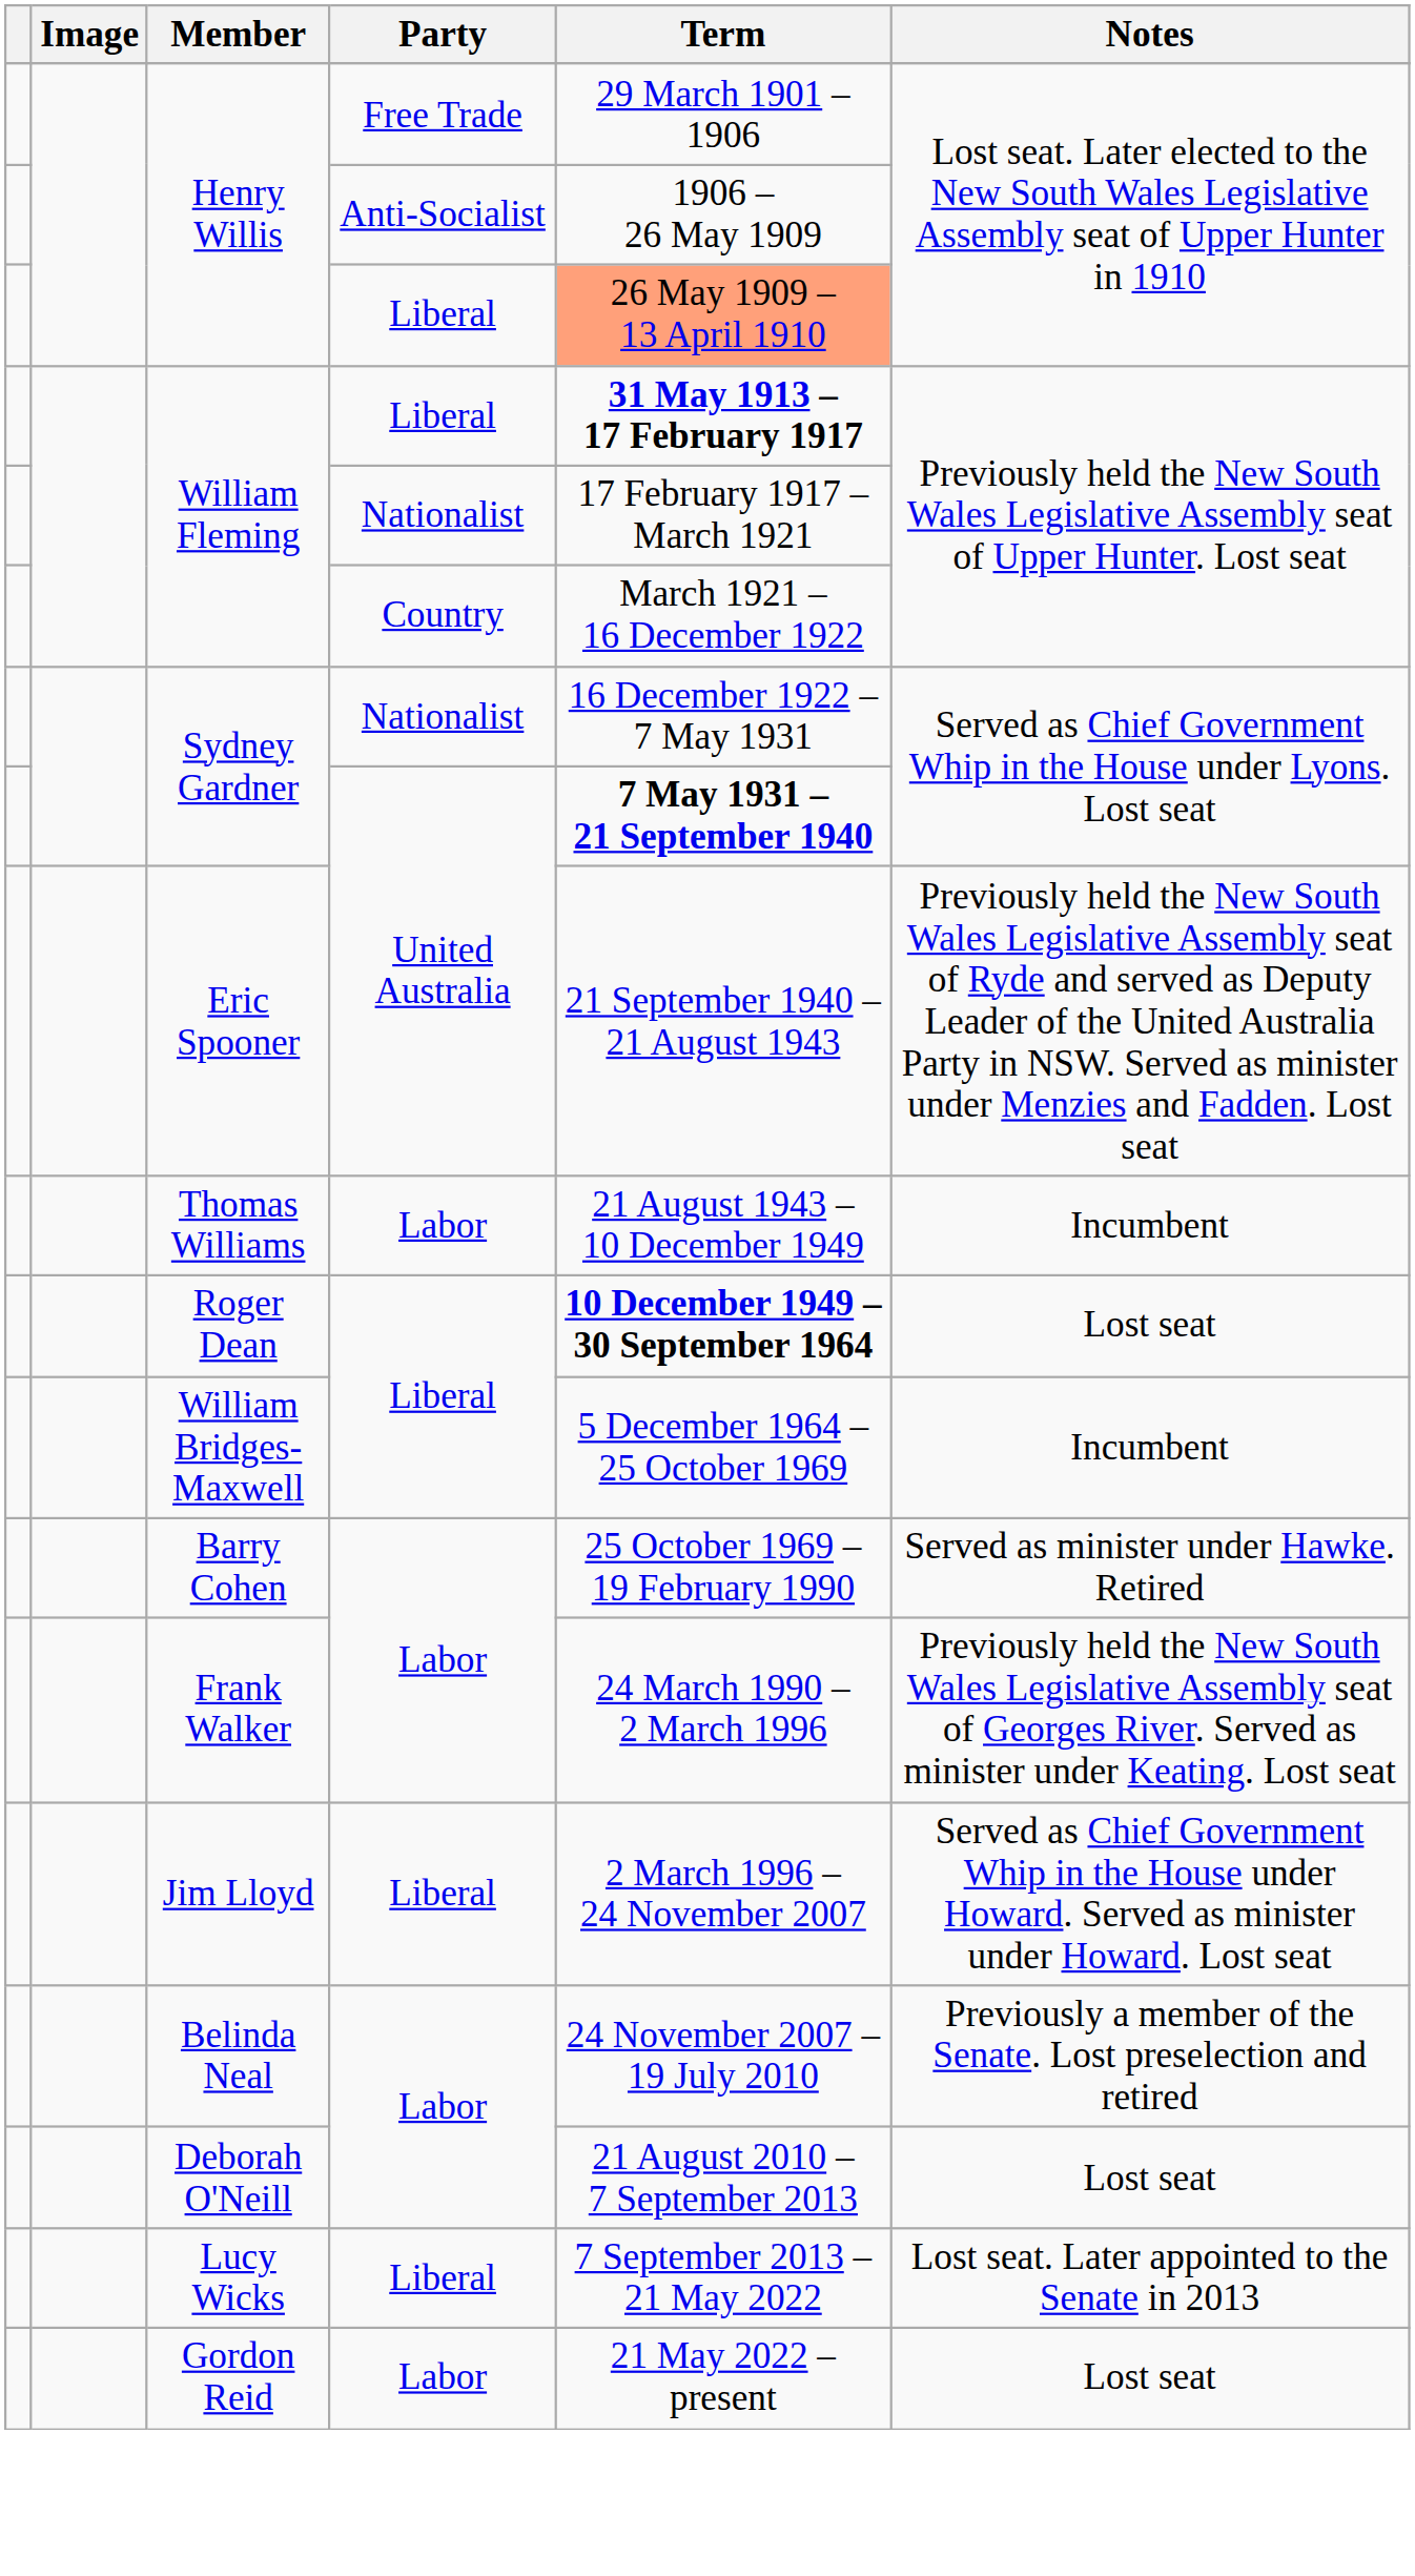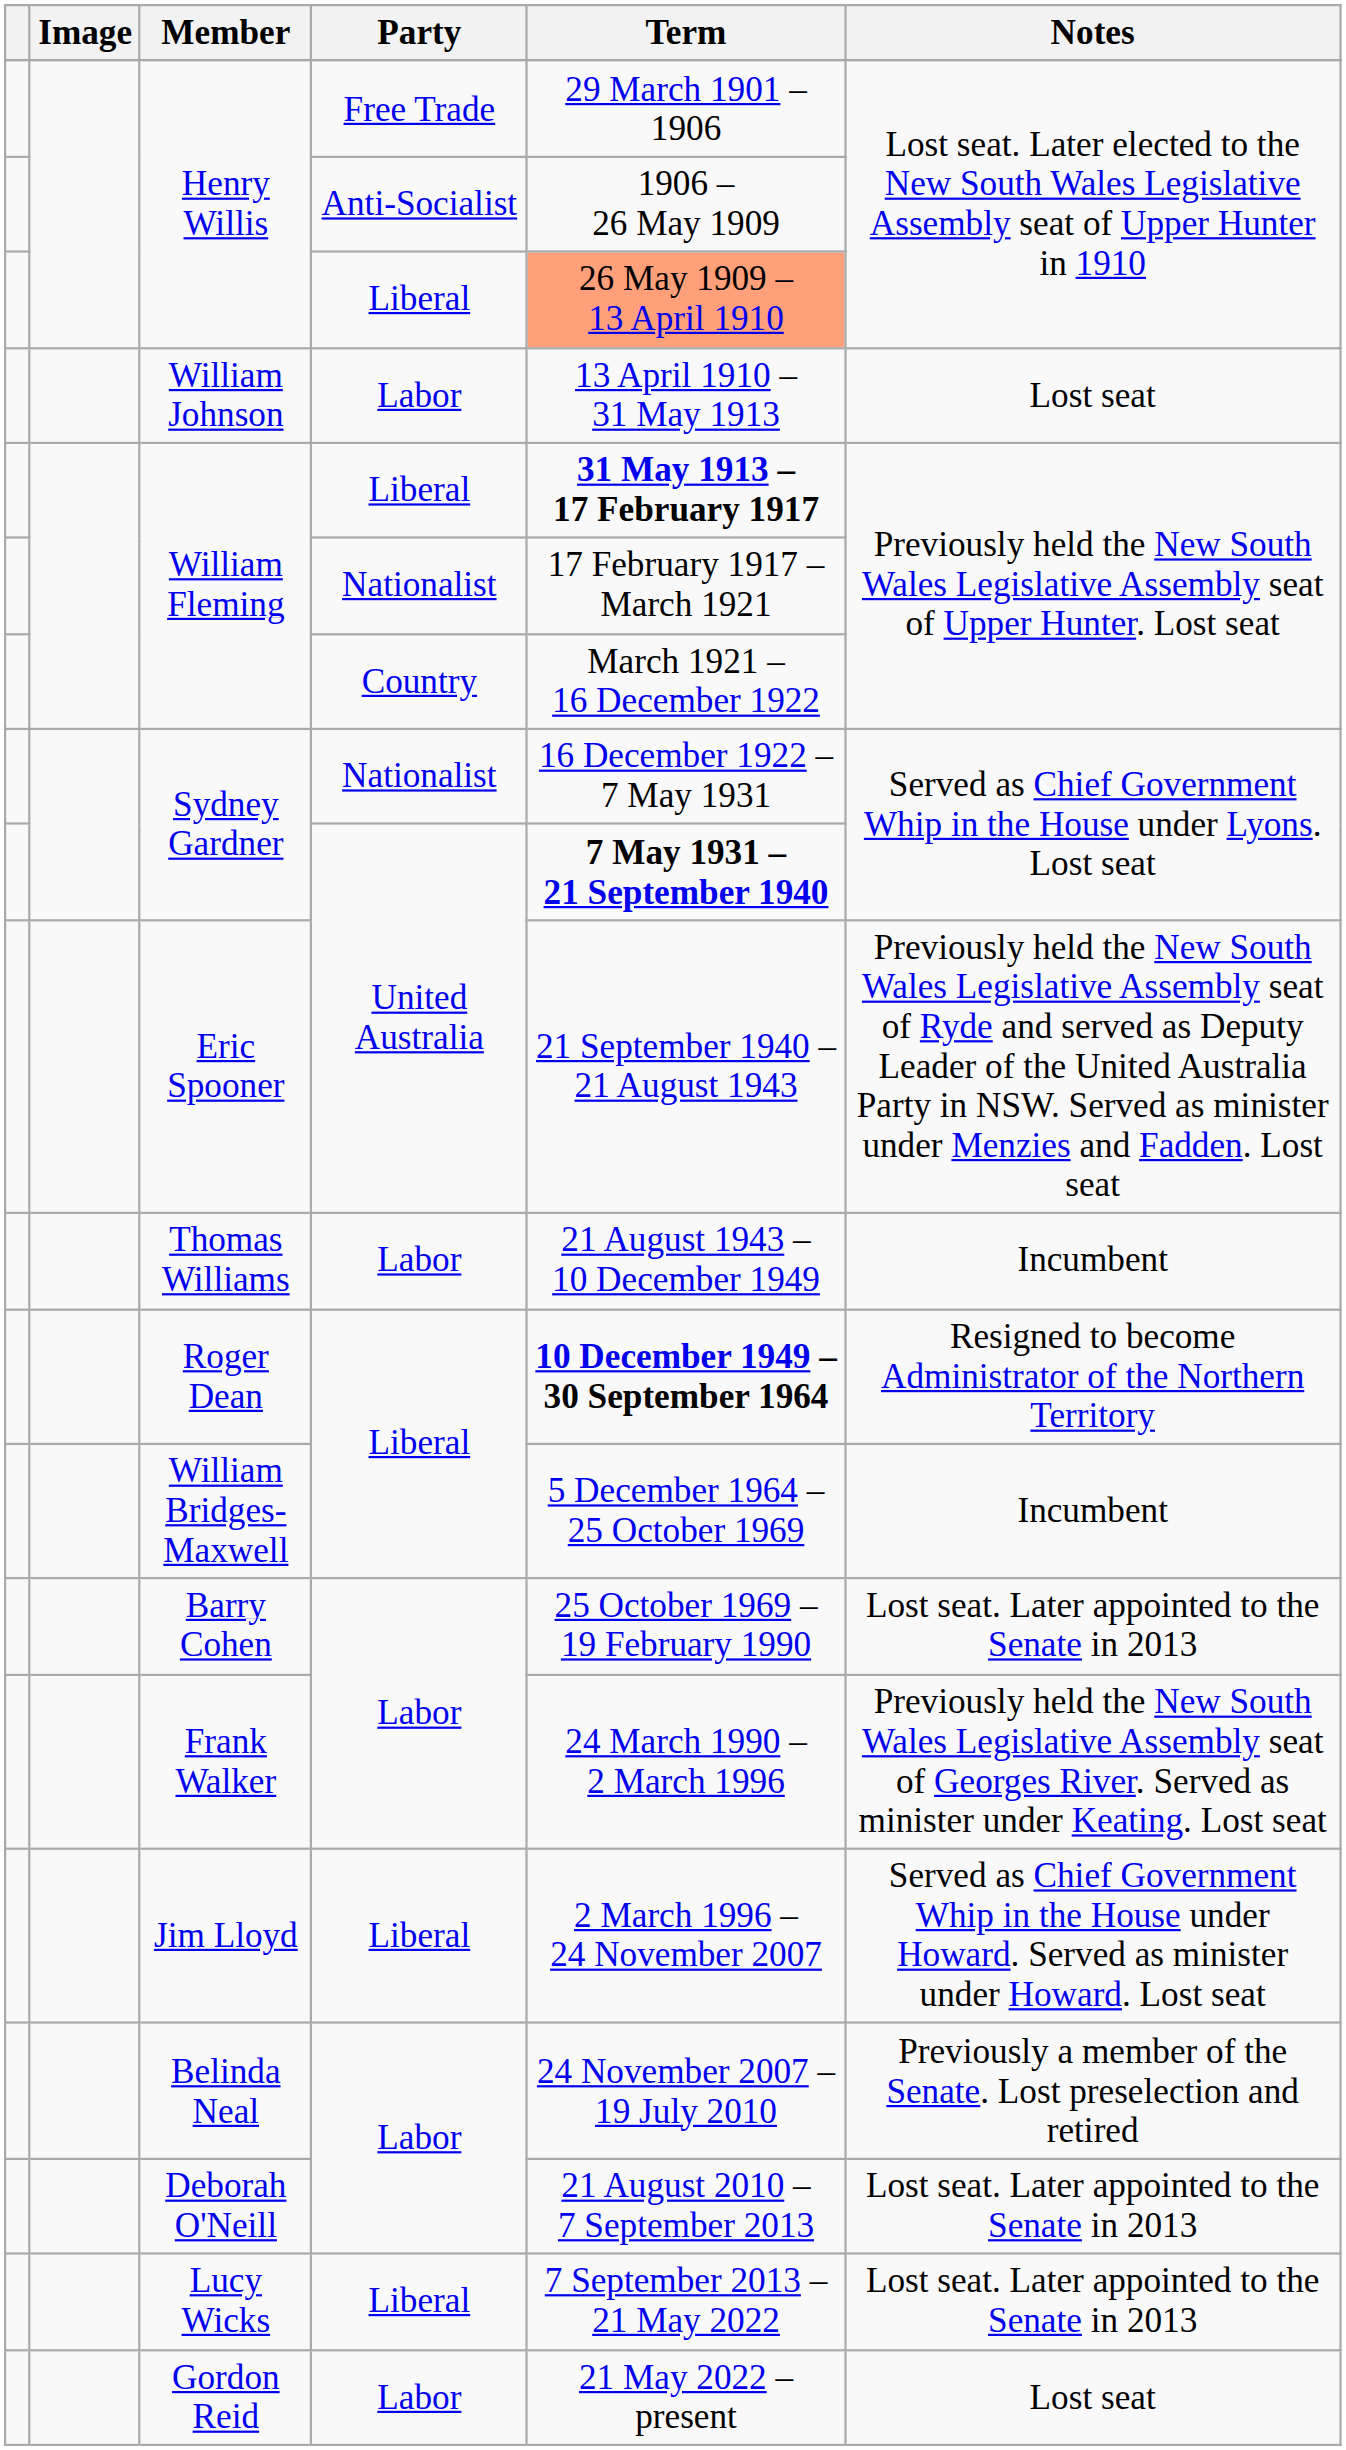 <table class=wikitable style="text-align:center">
 <tr>
 <th></th>
 <th>Image</th>
 <th>Member</th>
 <th>Party</th>
 <th>Term</th>
 <th>Notes</th>
 </tr>
 <tr>
 </tr>
 <tr>
 <td> </td>
 <td rowspan=3></td>
 <td rowspan=3><a href='#'>Henry Willis</a><br></td>
 <td><a href='#'>Free Trade</a></td>
 <td nowrap><a href='#'>29 March 1901</a> –<br>1906</td>
 <td rowspan=3>Lost seat. Later elected to the <a href='#'>New South Wales Legislative Assembly</a> seat of <a href='#'>Upper Hunter</a> in <a href='#'>1910</a></td>
 </tr>
 <tr>
 <td> </td>
 <td nowrap><a href='#'>Anti-Socialist</a></td>
 <td nowrap>1906 –<br>26 May 1909</td>
 </tr>
 <tr>
 <td> </td>
 <td nowrap><a href='#'>Liberal</a></td>
 <td nowrap style="background: lightsalmon;">26 May 1909 –<br><a href='#'>13 April 1910</a></td>
+</tr>
+<tr>
+<td> </td>
+<td></td>
+<td><a href='#'>William Johnson</a><br></td>
+<td><a href='#'>Labor</a></td>
+<td nowrap><a href='#'>13 April 1910</a> –<br><a href='#'>31 May 1913</a></td>
+<td>Lost seat</td>
 </tr>
 <tr>
 <td> </td>
 <td rowspan=3></td>
 <td rowspan=3><a href='#'>William Fleming</a><br></td>
 <td><a href='#'>Liberal</a></td>
 <td nowrap><strong><a href='#'>31 May 1913</a> –<br>17 February 1917</strong></td>
 <td rowspan=3>Previously held the <a href='#'>New South Wales Legislative Assembly</a> seat of <a href='#'>Upper Hunter</a>. Lost seat</td>
 </tr>
 <tr>
 <td> </td>
 <td nowrap><a href='#'>Nationalist</a></td>
 <td nowrap>17 February 1917 –<br>March 1921</td>
 </tr>
 <tr>
 <td> </td>
 <td nowrap><a href='#'>Country</a></td>
 <td nowrap>March 1921 –<br><a href='#'>16 December 1922</a></td>
 </tr>
 <tr>
 <td> </td>
 <td rowspan=2></td>
 <td rowspan=2><a href='#'>Sydney Gardner</a><br></td>
 <td><a href='#'>Nationalist</a></td>
 <td nowrap><a href='#'>16 December 1922</a> –<br>7 May 1931</td>
 <td rowspan=2>Served as <a href='#'>Chief Government Whip in the House</a> under <a href='#'>Lyons</a>. Lost seat</td>
 </tr>
 <tr>
 <td> </td>
 <td rowspan="2"><a href='#'>United Australia</a></td>
 <td nowrap><strong>7 May 1931 –<br><a href='#'>21 September 1940</a></strong></td>
 </tr>
 <tr>
 <td> </td>
 <td></td>
 <td><a href='#'>Eric Spooner</a><br></td>
 <td nowrap><a href='#'>21 September 1940</a> –<br><a href='#'>21 August 1943</a></td>
 <td>Previously held the <a href='#'>New South Wales Legislative Assembly</a> seat of <a href='#'>Ryde</a> and served as Deputy Leader of the United Australia Party in NSW. Served as minister under <a href='#'>Menzies</a> and <a href='#'>Fadden</a>. Lost seat</td>
 </tr>
 <tr>
 <td> </td>
 <td></td>
 <td><a href='#'>Thomas Williams</a><br></td>
 <td><a href='#'>Labor</a></td>
 <td nowrap><a href='#'>21 August 1943</a> –<br><a href='#'>10 December 1949</a></td>
 <td>Incumbent</td>
 </tr>
 <tr>
 <td> </td>
 <td></td>
 <td><a href='#'>Roger Dean</a><br></td>
 <td rowspan="2"><a href='#'>Liberal</a></td>
 <td nowrap><strong><a href='#'>10 December 1949</a> –<br>30 September 1964</strong></td>
-<td>Lost seat</td>
+<td>Resigned to become <a href='#'>Administrator of the Northern Territory</a></td>
 </tr>
 <tr>
 <td> </td>
 <td></td>
 <td><a href='#'>William Bridges-Maxwell</a><br></td>
 <td nowrap><a href='#'>5 December 1964</a> –<br><a href='#'>25 October 1969</a></td>
 <td>Incumbent</td>
 </tr>
 <tr>
 <td> </td>
 <td></td>
 <td><a href='#'>Barry Cohen</a><br></td>
 <td rowspan="2"><a href='#'>Labor</a></td>
 <td nowrap><a href='#'>25 October 1969</a> –<br><a href='#'>19 February 1990</a></td>
-<td>Served as minister under <a href='#'>Hawke</a>. Retired</td>
+<td>Lost seat. Later appointed to the <a href='#'>Senate</a> in 2013</td>
 </tr>
 <tr>
 <td> </td>
 <td></td>
 <td><a href='#'>Frank Walker</a><br></td>
 <td nowrap><a href='#'>24 March 1990</a> –<br><a href='#'>2 March 1996</a></td>
 <td>Previously held the <a href='#'>New South Wales Legislative Assembly</a> seat of <a href='#'>Georges River</a>. Served as minister under <a href='#'>Keating</a>. Lost seat</td>
 </tr>
 <tr>
 <td> </td>
 <td></td>
 <td><a href='#'>Jim Lloyd</a><br></td>
 <td><a href='#'>Liberal</a></td>
 <td nowrap><a href='#'>2 March 1996</a> –<br><a href='#'>24 November 2007</a></td>
 <td>Served as <a href='#'>Chief Government Whip in the House</a> under <a href='#'>Howard</a>. Served as minister under <a href='#'>Howard</a>. Lost seat</td>
 </tr>
 <tr>
 <td> </td>
 <td></td>
 <td><a href='#'>Belinda Neal</a><br></td>
 <td rowspan="2"><a href='#'>Labor</a></td>
 <td nowrap><a href='#'>24 November 2007</a> –<br><a href='#'>19 July 2010</a></td>
 <td>Previously a member of the <a href='#'>Senate</a>. Lost preselection and retired</td>
 </tr>
 <tr>
 <td> </td>
 <td></td>
 <td><a href='#'>Deborah O'Neill</a><br></td>
 <td nowrap><a href='#'>21 August 2010</a> –<br><a href='#'>7 September 2013</a></td>
-<td>Lost seat</td>
+<td>Lost seat. Later appointed to the <a href='#'>Senate</a> in 2013</td>
 </tr>
 <tr>
 <td> </td>
 <td></td>
 <td><a href='#'>Lucy Wicks</a><br></td>
 <td><a href='#'>Liberal</a></td>
 <td nowrap><a href='#'>7 September 2013</a> –<br><a href='#'>21 May 2022</a></td>
 <td>Lost seat. Later appointed to the <a href='#'>Senate</a> in 2013</td>
 </tr>
 <tr>
 <td> </td>
 <td></td>
 <td><a href='#'>Gordon Reid</a><br></td>
 <td><a href='#'>Labor</a></td>
 <td nowrap><a href='#'>21 May 2022</a> –<br>present</td>
 <td>Lost seat</td>
 </tr>
 </table>
